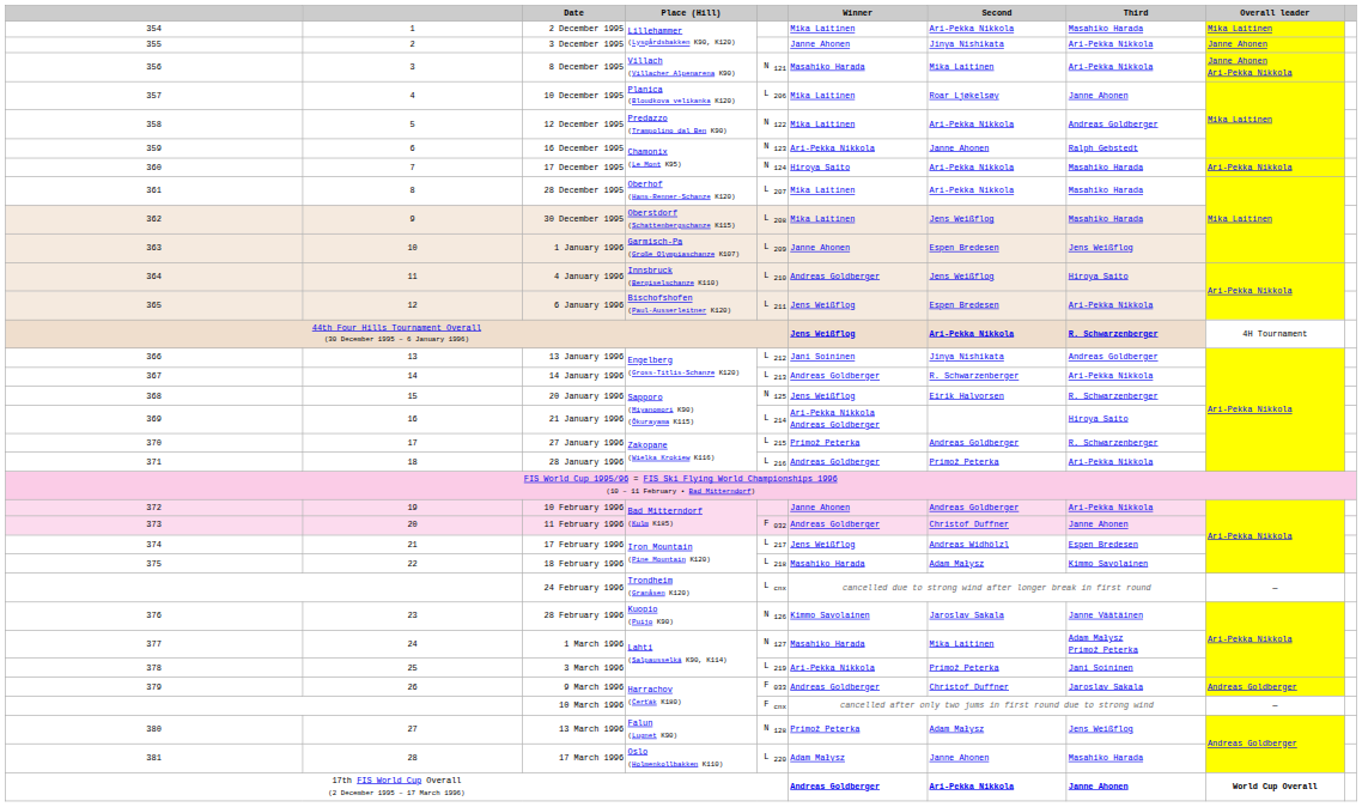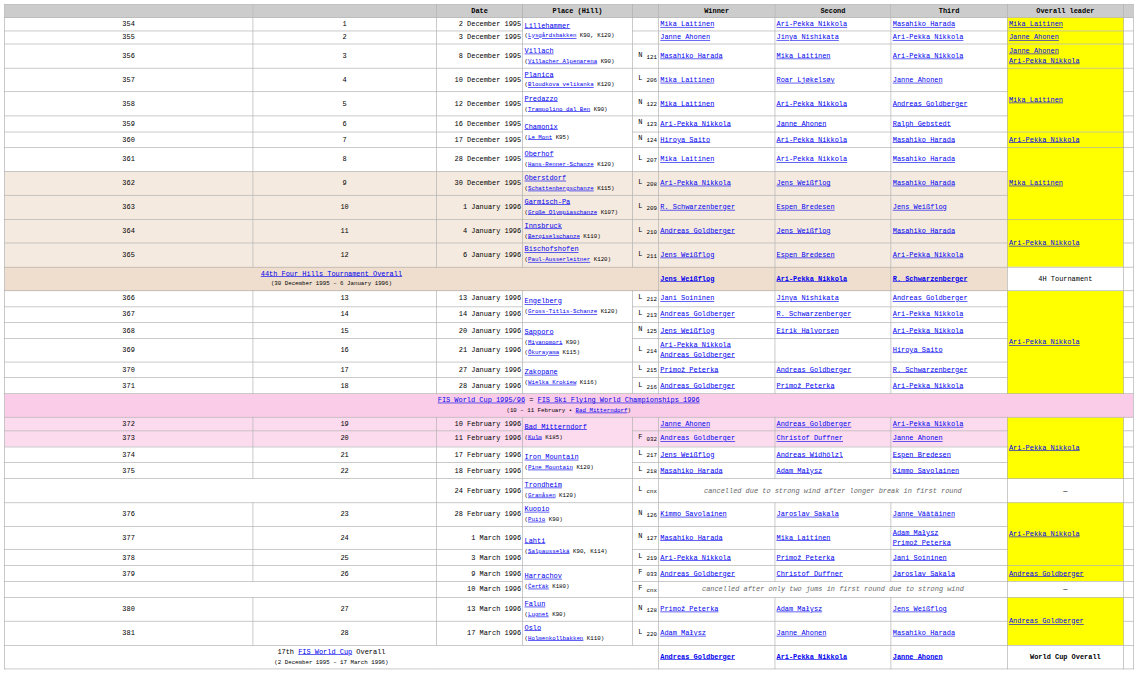 <table class="wikitable plainrowheaders" style="background:#fff; font-size:86%; width:115%; line-height:16px; border:grey solid 1px; border-collapse:collapse;">
 <tr>
 <th scope="col" style="background:#ccc; width=30 px;"></th>
 <th scope="col" style="background:#ccc; width=30 px;"></th>
 <th scope="col" style="background:#ccc; width:134px;">Date</th>
 <th scope="col" style="background:#ccc; width:171px;">Place (Hill)</th>
 <th scope="col" style="background:#ccc; width:37px;"></th>
 <th scope="col" style="background:#ccc; width:182px;">Winner</th>
 <th scope="col" style="background:#ccc; width:182px;">Second</th>
 <th scope="col" style="background:#ccc; width:182px;">Third</th>
 <th scope="col" style="background:#ccc; width:182px;">Overall leader</th>
 <th scope="col" style="background:#ccc; width:10px;"></th>
 </tr>
 <tr>
 <td align=center>354</td>
 <td align=center>1</td>
 <td align=right>2 December 1995</td>
 <td rowspan=2> <a href='#'>Lillehammer</a><br><small>(<a href='#'>Lysgårdsbakken</a> K90, K120)</small></td>
 <td align=right></td>
 <td> <a href='#'>Mika Laitinen</a></td>
 <td> <a href='#'>Ari-Pekka Nikkola</a></td>
 <td> <a href='#'>Masahiko Harada</a></td>
 <td bgcolor=yellow> <a href='#'>Mika Laitinen</a></td>
 <td></td>
 </tr>
 <tr>
 <td align=center>355</td>
 <td align=center>2</td>
 <td align=right>3 December 1995</td>
 <td align=right></td>
 <td> <a href='#'>Janne Ahonen</a></td>
 <td> <a href='#'>Jinya Nishikata</a></td>
 <td> <a href='#'>Ari-Pekka Nikkola</a></td>
 <td bgcolor=yellow> <a href='#'>Janne Ahonen</a></td>
 <td></td>
 </tr>
 <tr>
 <td align=center>356</td>
 <td align=center>3</td>
 <td align=right>8 December 1995</td>
 <td> <a href='#'>Villach</a><br><small>(<a href='#'>Villacher Alpenarena</a> K90)</small></td>
 <td align=right>N <sub>121</sub></td>
 <td> <a href='#'>Masahiko Harada</a></td>
 <td> <a href='#'>Mika Laitinen</a></td>
 <td> <a href='#'>Ari-Pekka Nikkola</a></td>
 <td bgcolor=yellow> <a href='#'>Janne Ahonen</a><br> <a href='#'>Ari-Pekka Nikkola</a></td>
 <td></td>
 </tr>
 <tr>
 <td align=center>357</td>
 <td align=center>4</td>
 <td align=right>10 December 1995</td>
 <td> <a href='#'>Planica</a><br><small>(<a href='#'>Bloudkova velikanka</a> K120)</small></td>
 <td align=right>L <sub>206</sub></td>
 <td> <a href='#'>Mika Laitinen</a></td>
 <td> <a href='#'>Roar Ljøkelsøy</a></td>
 <td> <a href='#'>Janne Ahonen</a></td>
 <td bgcolor=yellow rowspan=3> <a href='#'>Mika Laitinen</a></td>
 <td></td>
 </tr>
 <tr>
 <td align=center>358</td>
 <td align=center>5</td>
 <td align=right>12 December 1995</td>
 <td> <a href='#'>Predazzo</a><br><small>(<a href='#'>Trampolino dal Ben</a> K90)</small></td>
 <td align=right>N <sub>122</sub></td>
 <td> <a href='#'>Mika Laitinen</a></td>
 <td> <a href='#'>Ari-Pekka Nikkola</a></td>
 <td> <a href='#'>Andreas Goldberger</a></td>
 <td></td>
 </tr>
 <tr>
 <td align=center>359</td>
 <td align=center>6</td>
 <td align=right>16 December 1995</td>
 <td rowspan=2> <a href='#'>Chamonix</a><br><small>(<a href='#'>Le Mont</a> K95)</small></td>
 <td align=right>N <sub>123</sub></td>
 <td> <a href='#'>Ari-Pekka Nikkola</a></td>
 <td> <a href='#'>Janne Ahonen</a></td>
 <td> <a href='#'>Ralph Gebstedt</a></td>
 <td></td>
 </tr>
 <tr>
 <td align=center>360</td>
 <td align=center>7</td>
 <td align=right>17 December 1995</td>
 <td align=right>N <sub>124</sub></td>
 <td> <a href='#'>Hiroya Saito</a></td>
 <td> <a href='#'>Ari-Pekka Nikkola</a></td>
 <td> <a href='#'>Masahiko Harada</a></td>
 <td bgcolor=yellow> <a href='#'>Ari-Pekka Nikkola</a></td>
 <td></td>
 </tr>
 <tr>
 <td align=center>361</td>
 <td align=center>8</td>
 <td align=right>28 December 1995</td>
 <td> <a href='#'>Oberhof</a><br><small>(<a href='#'>Hans-Renner-Schanze</a> K120)</small></td>
 <td align=right>L <sub>207</sub></td>
 <td> <a href='#'>Mika Laitinen</a></td>
 <td> <a href='#'>Ari-Pekka Nikkola</a></td>
 <td> <a href='#'>Masahiko Harada</a></td>
 <td bgcolor=yellow rowspan=3> <a href='#'>Mika Laitinen</a></td>
 <td></td>
 </tr>
 <tr bgcolor=#F5EADF>
 <td align=center>362</td>
 <td align=center>9</td>
 <td align=right>30 December 1995</td>
 <td> <a href='#'>Oberstdorf</a><br><small>(<a href='#'>Schattenbergschanze</a> K115)</small></td>
 <td align=right>L <sub>208</sub></td>
-<td> <a href='#'>Mika Laitinen</a></td>
+<td> <a href='#'>Ari-Pekka Nikkola</a></td>
 <td> <a href='#'>Jens Weißflog</a></td>
 <td> <a href='#'>Masahiko Harada</a></td>
 <td bgcolor=white></td>
 </tr>
 <tr bgcolor=#F5EADF>
 <td align=center>363</td>
 <td align=center>10</td>
 <td align=right>1 January 1996</td>
 <td> <a href='#'>Garmisch-Pa</a><br><small>(<a href='#'>Große Olympiaschanze</a> K107)</small></td>
 <td align=right>L <sub>209</sub></td>
-<td> <a href='#'>Janne Ahonen</a></td>
+<td> <a href='#'>R. Schwarzenberger</a></td>
 <td> <a href='#'>Espen Bredesen</a></td>
 <td> <a href='#'>Jens Weißflog</a></td>
 <td bgcolor=white></td>
 </tr>
 <tr bgcolor=#F5EADF>
 <td align=center>364</td>
 <td align=center>11</td>
 <td align=right>4 January 1996</td>
 <td> <a href='#'>Innsbruck</a><br><small>(<a href='#'>Bergiselschanze</a> K110)</small></td>
 <td align=right>L <sub>210</sub></td>
 <td> <a href='#'>Andreas Goldberger</a></td>
 <td> <a href='#'>Jens Weißflog</a></td>
-<td> <a href='#'>Hiroya Saito</a></td>
+<td> <a href='#'>Masahiko Harada</a></td>
 <td bgcolor=yellow rowspan=2> <a href='#'>Ari-Pekka Nikkola</a></td>
 <td bgcolor=white></td>
 </tr>
 <tr bgcolor=#F5EADF>
 <td align=center>365</td>
 <td align=center>12</td>
 <td align=right>6 January 1996</td>
 <td> <a href='#'>Bischofshofen</a><br><small>(<a href='#'>Paul-Ausserleitner</a> K120)</small></td>
 <td align=right>L <sub>211</sub></td>
 <td> <a href='#'>Jens Weißflog</a></td>
 <td> <a href='#'>Espen Bredesen</a></td>
 <td> <a href='#'>Ari-Pekka Nikkola</a></td>
 <td bgcolor=white></td>
 </tr>
 <tr bgcolor=#EFDECD>
 <td colspan=5 align=center><a href='#'>44th Four Hills Tournament Overall</a><br><small>(30 December 1995 – 6 January 1996)</small></td>
 <td> <strong><a href='#'>Jens Weißflog</a></strong></td>
 <td> <strong><a href='#'>Ari-Pekka Nikkola</a></strong></td>
 <td> <strong><a href='#'>R. Schwarzenberger</a></strong></td>
 <td bgcolor=white align=center>4H Tournament</td>
 <td bgcolor=white></td>
 </tr>
 <tr>
 <td align=center>366</td>
 <td align=center>13</td>
 <td align=right>13 January 1996</td>
 <td rowspan=2> <a href='#'>Engelberg</a><br><small>(<a href='#'>Gross-Titlis-Schanze</a> K120)</small></td>
 <td align=right>L <sub>212</sub></td>
 <td> <a href='#'>Jani Soininen</a></td>
 <td> <a href='#'>Jinya Nishikata</a></td>
 <td> <a href='#'>Andreas Goldberger</a></td>
 <td bgcolor=yellow rowspan=6> <a href='#'>Ari-Pekka Nikkola</a></td>
 <td></td>
 </tr>
 <tr>
 <td align=center>367</td>
 <td align=center>14</td>
 <td align=right>14 January 1996</td>
 <td align=right>L <sub>213</sub></td>
 <td> <a href='#'>Andreas Goldberger</a></td>
 <td> <a href='#'>R. Schwarzenberger</a></td>
 <td> <a href='#'>Ari-Pekka Nikkola</a></td>
 <td></td>
 </tr>
 <tr>
 <td align=center>368</td>
 <td align=center>15</td>
 <td align=right>20 January 1996</td>
 <td rowspan=2> <a href='#'>Sapporo</a><br><small>(<a href='#'>Miyanomori</a> K90)<br>(<a href='#'>Ōkurayama</a> K115)</small></td>
 <td align=right>N <sub>125</sub></td>
 <td> <a href='#'>Jens Weißflog</a></td>
 <td> <a href='#'>Eirik Halvorsen</a></td>
-<td> <a href='#'>R. Schwarzenberger</a></td>
+<td> <a href='#'>Ari-Pekka Nikkola</a></td>
 <td></td>
 </tr>
 <tr>
 <td align=center>369</td>
 <td align=center>16</td>
 <td align=right>21 January 1996</td>
 <td align=right>L <sub>214</sub></td>
 <td> <a href='#'>Ari-Pekka Nikkola</a><br> <a href='#'>Andreas Goldberger</a></td>
 <td></td>
 <td> <a href='#'>Hiroya Saito</a></td>
 <td></td>
 </tr>
 <tr>
 <td align=center>370</td>
 <td align=center>17</td>
 <td align=right>27 January 1996</td>
 <td rowspan=2> <a href='#'>Zakopane</a><br><small>(<a href='#'>Wielka Krokiew</a> K116)</small></td>
 <td align=right>L <sub>215</sub></td>
 <td> <a href='#'>Primož Peterka</a></td>
 <td> <a href='#'>Andreas Goldberger</a></td>
 <td> <a href='#'>R. Schwarzenberger</a></td>
 <td></td>
 </tr>
 <tr>
 <td align=center>371</td>
 <td align=center>18</td>
 <td align=right>28 January 1996</td>
 <td align=right>L <sub>216</sub></td>
 <td> <a href='#'>Andreas Goldberger</a></td>
 <td> <a href='#'>Primož Peterka</a></td>
 <td> <a href='#'>Ari-Pekka Nikkola</a></td>
 <td></td>
 </tr>
 <tr bgcolor=#FBCCE7>
 <td colspan=11 align=center><a href='#'>FIS World Cup 1995/96</a> = <a href='#'>FIS Ski Flying World Championships 1996</a><br><small>(10 – 11 February • <a href='#'>Bad Mitterndorf</a>)</small></td>
 </tr>
 <tr bgcolor=#fcdbee>
 <td align=center>372</td>
 <td align=center>19</td>
 <td align=right>10 February 1996</td>
 <td rowspan=2> <a href='#'>Bad Mitterndorf</a><br><small>(<a href='#'>Kulm</a> K185)</small></td>
 <td align=right></td>
 <td> <a href='#'>Janne Ahonen</a></td>
 <td> <a href='#'>Andreas Goldberger</a></td>
 <td> <a href='#'>Ari-Pekka Nikkola</a></td>
 <td bgcolor=yellow rowspan=4> <a href='#'>Ari-Pekka Nikkola</a></td>
 <td bgcolor=white></td>
 </tr>
 <tr bgcolor=#fcdbee>
 <td align=center>373</td>
 <td align=center>20</td>
 <td align=right>11 February 1996</td>
 <td align=right>F <sub>032</sub></td>
 <td> <a href='#'>Andreas Goldberger</a></td>
 <td> <a href='#'>Christof Duffner</a></td>
 <td> <a href='#'>Janne Ahonen</a></td>
 <td bgcolor=white></td>
 </tr>
 <tr>
 <td align=center>374</td>
 <td align=center>21</td>
 <td align=right>17 February 1996</td>
 <td rowspan=2> <a href='#'>Iron Mountain</a><br><small>(<a href='#'>Pine Mountain</a> K120)</small></td>
 <td align=right>L <sub>217</sub></td>
 <td> <a href='#'>Jens Weißflog</a></td>
 <td> <a href='#'>Andreas Widhölzl</a></td>
 <td> <a href='#'>Espen Bredesen</a></td>
 <td></td>
 </tr>
 <tr>
 <td align=center>375</td>
 <td align=center>22</td>
 <td align=right>18 February 1996</td>
 <td align=right>L <sub>218</sub></td>
 <td> <a href='#'>Masahiko Harada</a></td>
 <td> <a href='#'>Adam Małysz</a></td>
 <td> <a href='#'>Kimmo Savolainen</a></td>
 <td></td>
 </tr>
 <tr>
 <td colspan=2></td>
 <td align=right>24 February 1996</td>
 <td> <a href='#'>Trondheim</a><br><small>(<a href='#'>Granåsen</a> K120)</small></td>
 <td align=right>L <sub>cnx</sub></td>
 <td colspan=3 align=center style=color:#696969><em>cancelled due to strong wind after longer break in first round</em></td>
 <td bgcolor=white align=center>—</td>
 <td bgcolor=white></td>
 </tr>
 <tr>
 <td align=center>376</td>
 <td align=center>23</td>
 <td align=right>28 February 1996</td>
 <td> <a href='#'>Kuopio</a><br><small>(<a href='#'>Puijo</a> K90)</small></td>
 <td align=right>N <sub>126</sub></td>
 <td> <a href='#'>Kimmo Savolainen</a></td>
 <td> <a href='#'>Jaroslav Sakala</a></td>
 <td> <a href='#'>Janne Väätäinen</a></td>
 <td bgcolor=yellow rowspan=3> <a href='#'>Ari-Pekka Nikkola</a></td>
 <td></td>
 </tr>
 <tr>
 <td align=center>377</td>
 <td align=center>24</td>
 <td align=right>1 March 1996</td>
 <td rowspan=2> <a href='#'>Lahti</a><br><small>(<a href='#'>Salpausselkä</a> K90, K114)</small></td>
 <td align=right>N <sub>127</sub></td>
 <td> <a href='#'>Masahiko Harada</a></td>
 <td> <a href='#'>Mika Laitinen</a></td>
 <td> <a href='#'>Adam Małysz</a><br> <a href='#'>Primož Peterka</a></td>
 <td></td>
 </tr>
 <tr>
 <td align=center>378</td>
 <td align=center>25</td>
 <td align=right>3 March 1996</td>
 <td align=right>L <sub>219</sub></td>
 <td> <a href='#'>Ari-Pekka Nikkola</a></td>
 <td> <a href='#'>Primož Peterka</a></td>
 <td> <a href='#'>Jani Soininen</a></td>
 <td></td>
 </tr>
 <tr>
 <td align=center>379</td>
 <td align=center>26</td>
 <td align=right>9 March 1996</td>
 <td rowspan=2> <a href='#'>Harrachov</a><br><small>(<a href='#'>Čerťák</a> K180)</small></td>
 <td align=right>F <sub>033</sub></td>
 <td> <a href='#'>Andreas Goldberger</a></td>
 <td> <a href='#'>Christof Duffner</a></td>
 <td> <a href='#'>Jaroslav Sakala</a></td>
 <td bgcolor=yellow> <a href='#'>Andreas Goldberger</a></td>
 <td></td>
 </tr>
 <tr>
 <td colspan=2></td>
 <td align=right>10 March 1996</td>
 <td align=right>F <sub>cnx</sub></td>
 <td colspan=3 align=center style=color:#696969><em>cancelled after only two jums in first round due to strong wind</em></td>
 <td bgcolor=white align=center>—</td>
 <td bgcolor=white></td>
 </tr>
 <tr>
 <td align=center>380</td>
 <td align=center>27</td>
 <td align=right>13 March 1996</td>
 <td> <a href='#'>Falun</a><br><small>(<a href='#'>Lugnet</a> K90)</small></td>
 <td align=right>N <sub>128</sub></td>
 <td> <a href='#'>Primož Peterka</a></td>
 <td> <a href='#'>Adam Małysz</a></td>
 <td> <a href='#'>Jens Weißflog</a></td>
 <td bgcolor=yellow rowspan=2> <a href='#'>Andreas Goldberger</a></td>
 <td></td>
 </tr>
 <tr>
 <td align=center>381</td>
 <td align=center>28</td>
 <td align=right>17 March 1996</td>
 <td> <a href='#'>Oslo</a><br><small>(<a href='#'>Holmenkollbakken</a> K110)</small></td>
 <td align=right>L <sub>220</sub></td>
 <td> <a href='#'>Adam Małysz</a></td>
 <td> <a href='#'>Janne Ahonen</a></td>
 <td> <a href='#'>Masahiko Harada</a></td>
 <td></td>
 </tr>
 <tr>
 <td colspan="5" align="center">17th <a href='#'>FIS World Cup</a> Overall<br><small>(2 December 1995 – 17 March 1996)</small></td>
 <td> <strong><a href='#'>Andreas Goldberger</a></strong></td>
 <td> <strong><a href='#'>Ari-Pekka Nikkola</a></strong></td>
 <td> <strong><a href='#'>Janne Ahonen</a></strong></td>
 <td align=center><strong>World Cup Overall</strong></td>
 <td></td>
 </tr>
 </table>
